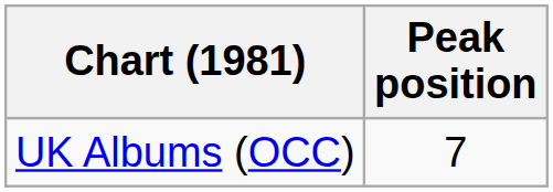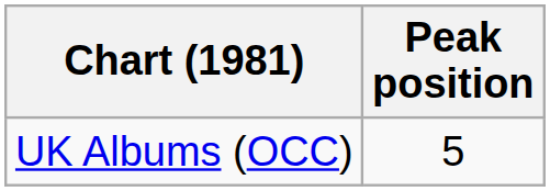 <table class="wikitable sortable" style=margin-right:1em;margin-bottom:0;>
 <tr>
 <th scope="col">Chart (1981)</th>
 <th scope="col">Peak<br>position</th>
 </tr>
 <tr>
 <td><a href='#'>UK Albums</a> (<a href='#'>OCC</a>)</td>
-<td style="text-align:center;">7</td>
+<td style="text-align:center;">5</td>
 </tr>
 </table>
